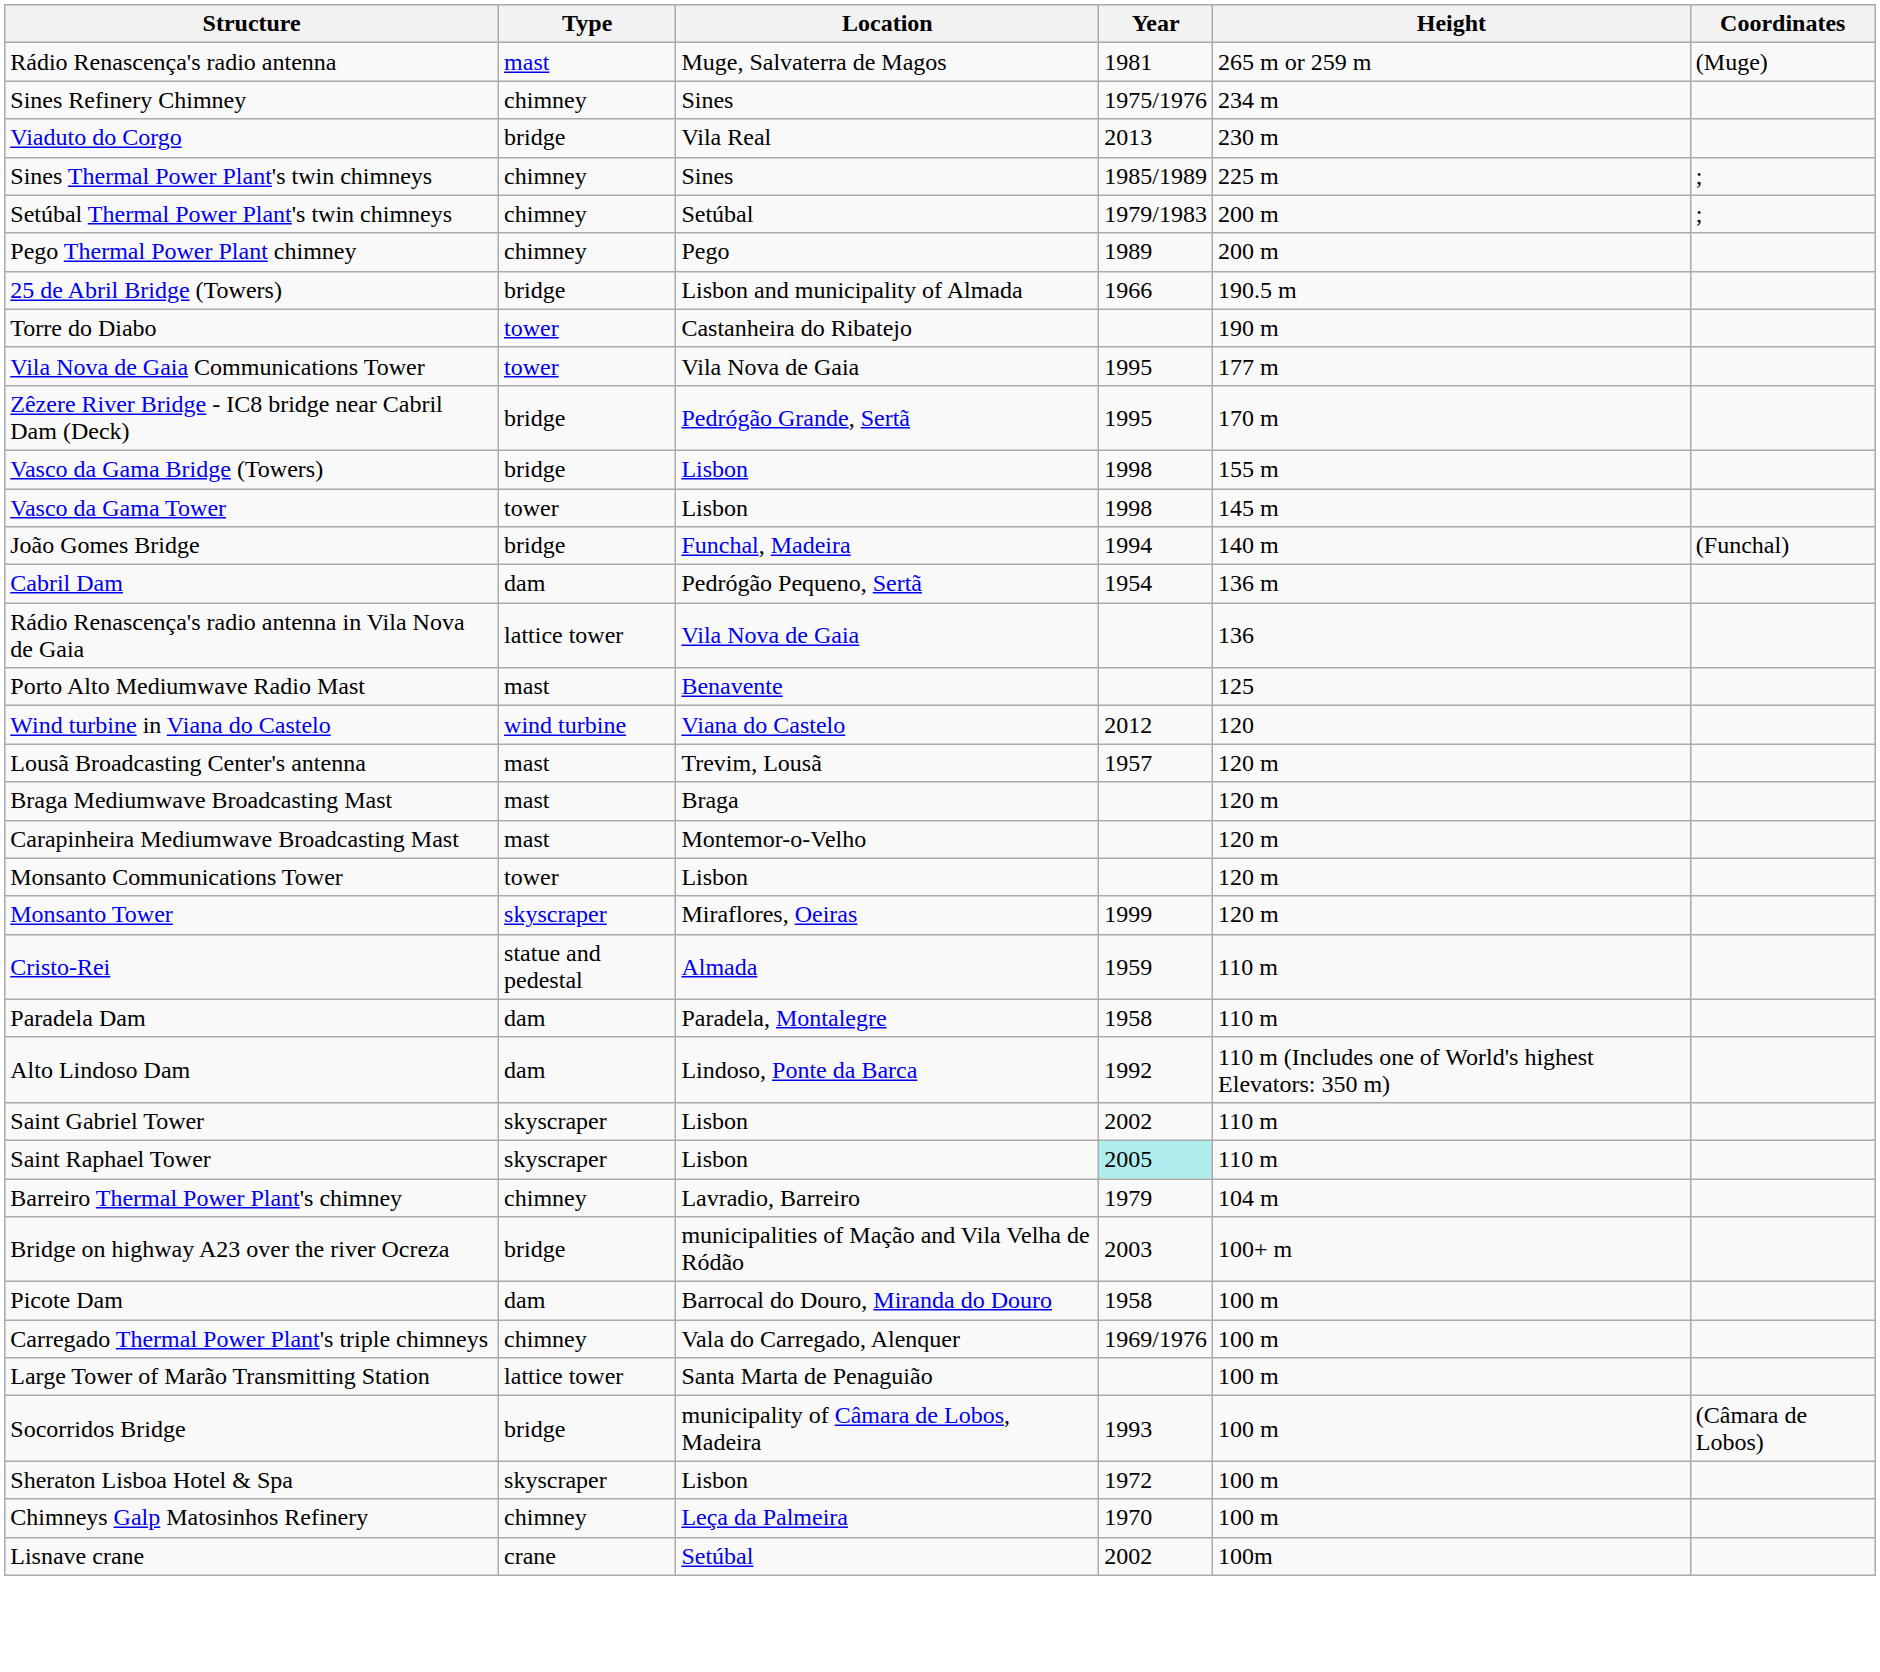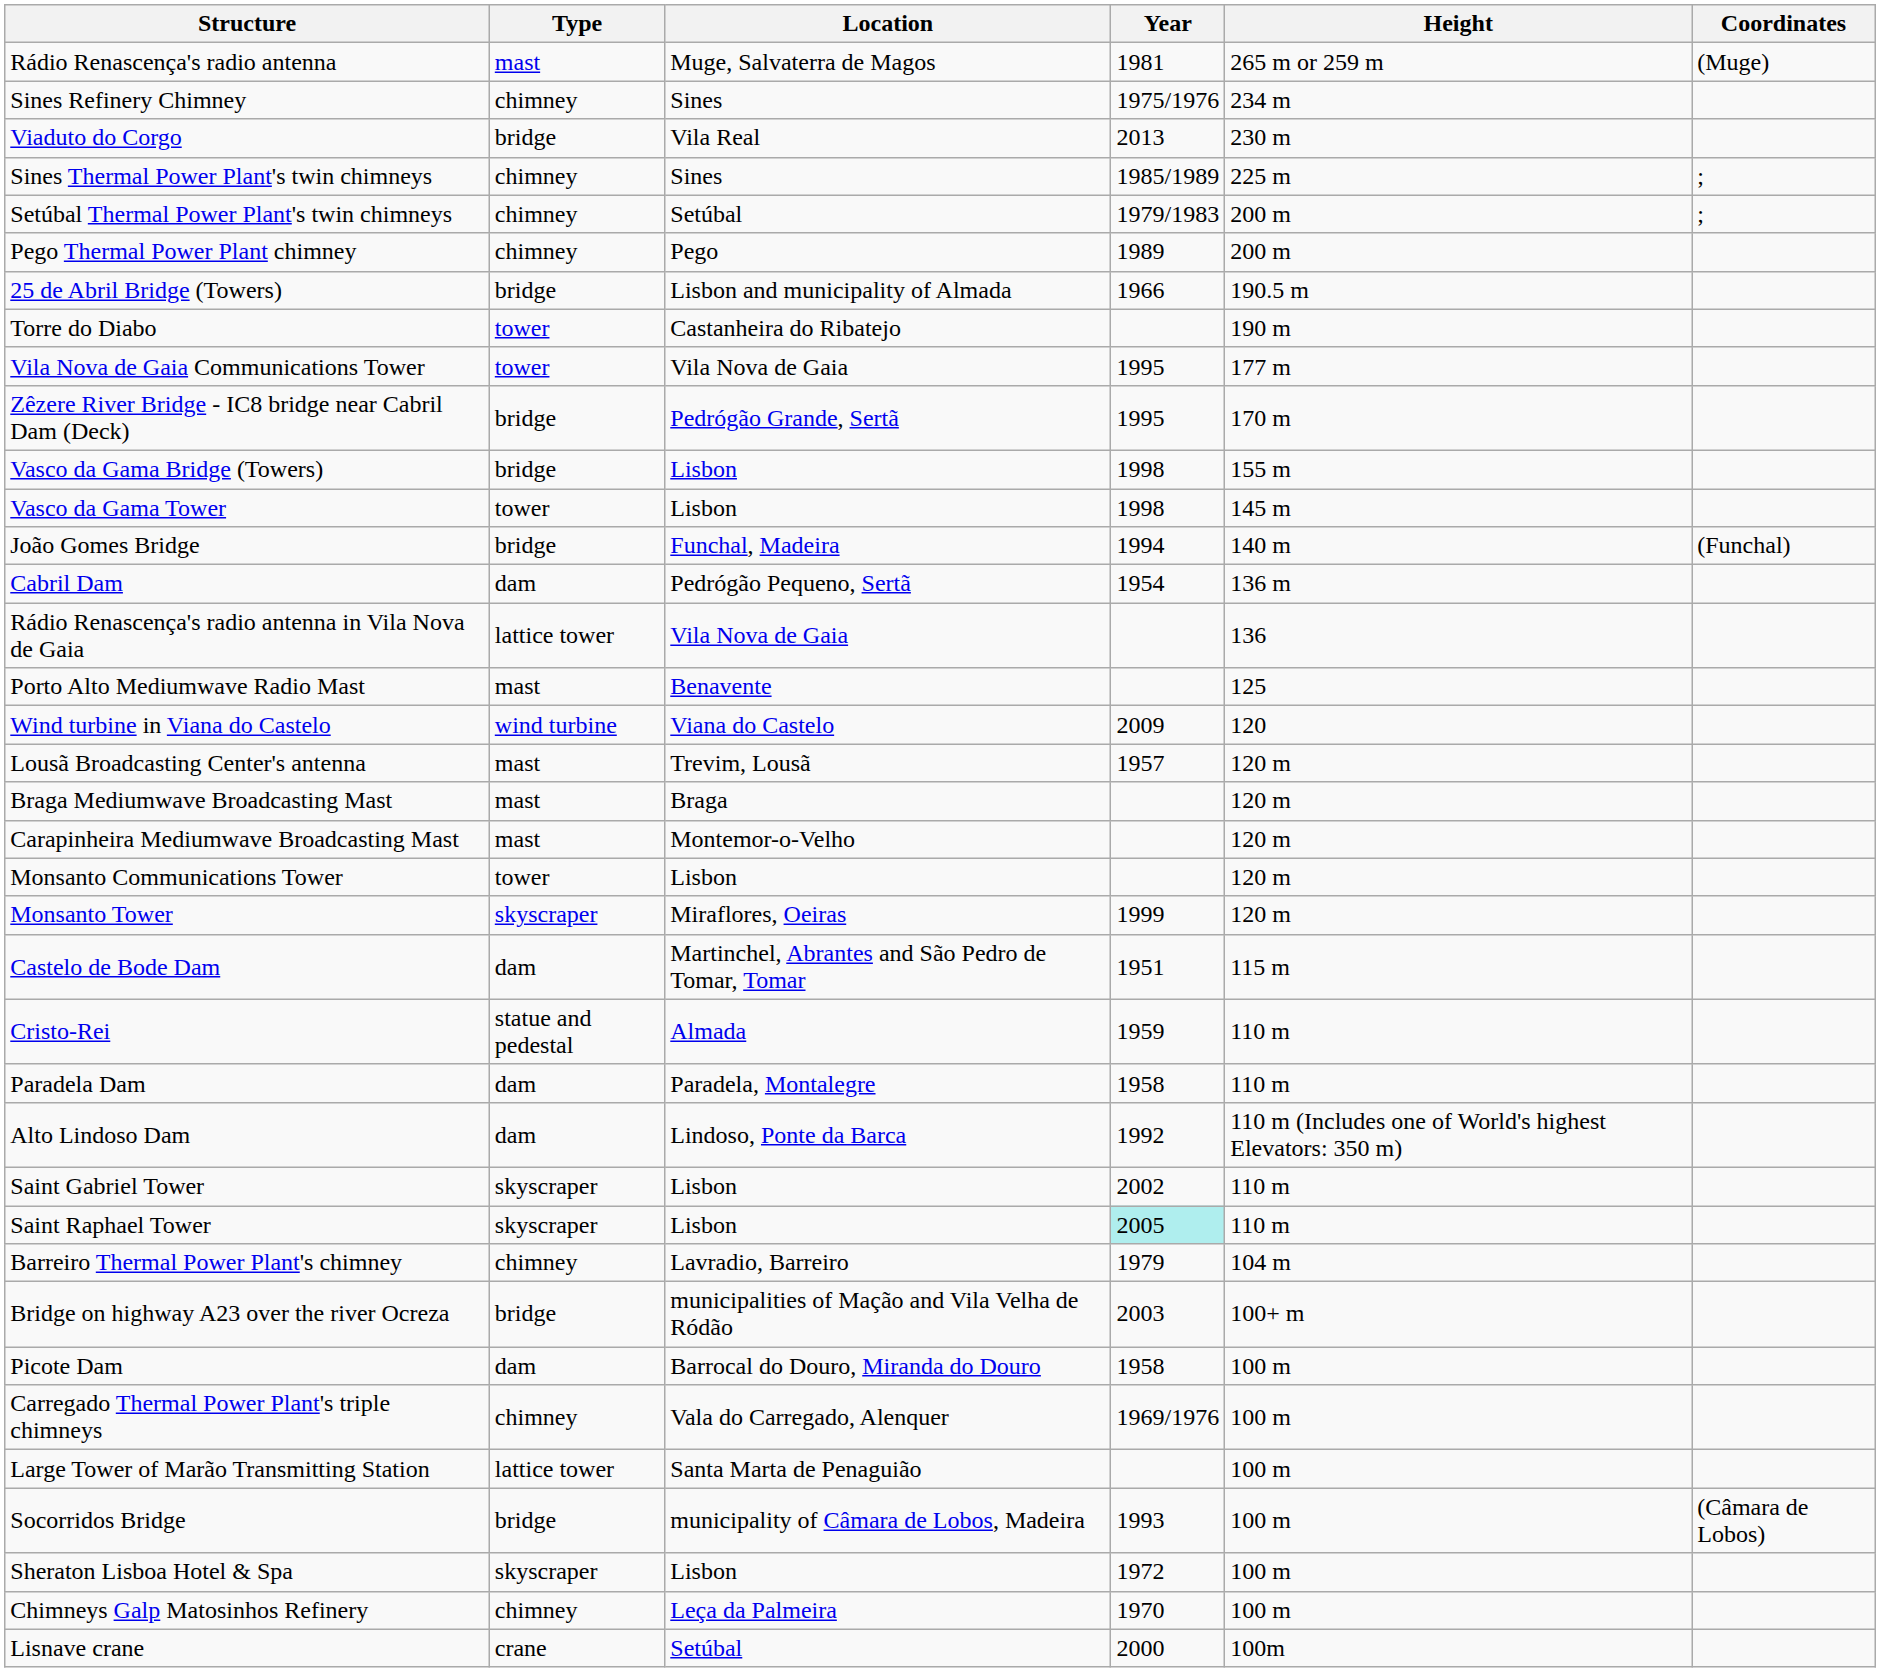 <table class="wikitable sortable sticky-header">
 <tr>
 <th>Structure</th>
 <th>Type</th>
 <th>Location</th>
 <th>Year</th>
 <th>Height</th>
 <th>Coordinates</th>
 </tr>
 <tr>
 <td>Rádio Renascença's radio antenna</td>
 <td><a href='#'>mast</a></td>
 <td>Muge, Salvaterra de Magos</td>
 <td>1981</td>
 <td>265 m or 259 m</td>
 <td> (Muge)</td>
 </tr>
 <tr>
 <td>Sines Refinery Chimney</td>
 <td>chimney</td>
 <td>Sines</td>
 <td>1975/1976 </td>
 <td>234 m</td>
 <td></td>
 </tr>
 <tr>
 <td><a href='#'>Viaduto do Corgo</a></td>
 <td>bridge</td>
 <td>Vila Real</td>
 <td>2013</td>
 <td>230 m</td>
 <td></td>
 </tr>
 <tr>
 <td>Sines <a href='#'>Thermal Power Plant</a>'s twin chimneys</td>
 <td>chimney</td>
 <td>Sines</td>
 <td>1985/1989</td>
 <td>225 m</td>
 <td> ; </td>
 </tr>
 <tr>
 <td>Setúbal <a href='#'>Thermal Power Plant</a>'s twin chimneys</td>
 <td>chimney</td>
 <td>Setúbal</td>
 <td>1979/1983</td>
 <td>200 m</td>
 <td> ; </td>
 </tr>
 <tr>
 <td>Pego <a href='#'>Thermal Power Plant</a> chimney</td>
 <td>chimney</td>
 <td>Pego</td>
 <td>1989</td>
 <td>200 m</td>
 <td></td>
 </tr>
 <tr>
 <td><a href='#'>25 de Abril Bridge</a> (Towers)</td>
 <td>bridge</td>
 <td>Lisbon and municipality of Almada</td>
 <td>1966</td>
 <td>190.5 m</td>
 <td></td>
 </tr>
 <tr>
 <td>Torre do Diabo</td>
 <td><a href='#'>tower</a></td>
 <td>Castanheira do Ribatejo</td>
 <td></td>
 <td>190 m</td>
 <td></td>
 </tr>
 <tr>
 <td><a href='#'>Vila Nova de Gaia</a> Communications Tower</td>
 <td><a href='#'>tower</a></td>
 <td>Vila Nova de Gaia</td>
 <td>1995</td>
 <td>177 m</td>
 <td></td>
 </tr>
 <tr>
 <td><a href='#'>Zêzere River Bridge</a> - IC8 bridge near Cabril Dam (Deck)</td>
 <td>bridge</td>
 <td><a href='#'>Pedrógão Grande</a>, <a href='#'>Sertã</a></td>
 <td>1995</td>
 <td>170 m</td>
 <td></td>
 </tr>
 <tr>
 <td><a href='#'>Vasco da Gama Bridge</a> (Towers)</td>
 <td>bridge</td>
 <td><a href='#'>Lisbon</a></td>
 <td>1998</td>
 <td>155 m</td>
 <td></td>
 </tr>
 <tr>
 <td><a href='#'>Vasco da Gama Tower</a></td>
 <td>tower</td>
 <td>Lisbon</td>
 <td>1998</td>
 <td>145 m</td>
 <td></td>
 </tr>
 <tr>
 <td>João Gomes Bridge</td>
 <td>bridge</td>
 <td><a href='#'>Funchal</a>, <a href='#'>Madeira</a></td>
 <td>1994</td>
 <td>140 m</td>
 <td> (Funchal)</td>
 </tr>
 <tr>
 <td><a href='#'>Cabril Dam</a></td>
 <td>dam</td>
 <td>Pedrógão Pequeno, <a href='#'>Sertã</a></td>
 <td>1954</td>
 <td>136 m</td>
 <td></td>
 </tr>
 <tr>
 <td>Rádio Renascença's radio antenna in Vila Nova de Gaia</td>
 <td>lattice tower</td>
 <td><a href='#'>Vila Nova de Gaia</a></td>
 <td></td>
 <td>136</td>
 <td></td>
 </tr>
 <tr>
 <td>Porto Alto Mediumwave Radio Mast </td>
 <td>mast</td>
 <td><a href='#'>Benavente</a></td>
 <td></td>
 <td>125</td>
 <td></td>
 </tr>
 <tr>
 <td><a href='#'>Wind turbine</a> in <a href='#'>Viana do Castelo</a></td>
 <td><a href='#'>wind turbine</a></td>
 <td><a href='#'>Viana do Castelo</a></td>
-<td>2012</td>
+<td>2009</td>
 <td>120</td>
 <td></td>
 </tr>
 <tr>
 <td>Lousã Broadcasting Center's antenna</td>
 <td>mast</td>
 <td>Trevim, Lousã</td>
 <td>1957</td>
 <td>120 m</td>
 <td></td>
 </tr>
 <tr>
 <td>Braga Mediumwave Broadcasting Mast </td>
 <td>mast</td>
 <td>Braga</td>
 <td></td>
 <td>120 m</td>
 <td></td>
 </tr>
 <tr>
 <td>Carapinheira Mediumwave Broadcasting Mast </td>
 <td>mast</td>
 <td>Montemor-o-Velho</td>
 <td></td>
 <td>120 m</td>
 <td></td>
 </tr>
 <tr>
 <td>Monsanto Communications Tower</td>
 <td>tower</td>
 <td>Lisbon</td>
 <td></td>
 <td>120 m</td>
 <td></td>
 </tr>
 <tr>
 <td><a href='#'>Monsanto Tower</a></td>
 <td><a href='#'>skyscraper</a></td>
 <td>Miraflores, <a href='#'>Oeiras</a></td>
 <td>1999</td>
 <td>120 m</td>
+<td></td>
+</tr>
+<tr>
+<td><a href='#'>Castelo de Bode Dam</a></td>
+<td>dam</td>
+<td>Martinchel, <a href='#'>Abrantes</a> and São Pedro de Tomar, <a href='#'>Tomar</a></td>
+<td>1951</td>
+<td>115 m</td>
 <td></td>
 </tr>
 <tr>
 <td><a href='#'>Cristo-Rei</a></td>
 <td>statue and pedestal</td>
 <td><a href='#'>Almada</a></td>
 <td>1959</td>
 <td>110 m</td>
 <td></td>
 </tr>
 <tr>
 <td>Paradela Dam</td>
 <td>dam</td>
 <td>Paradela, <a href='#'>Montalegre</a></td>
 <td>1958</td>
 <td>110 m</td>
 <td></td>
 </tr>
 <tr>
 <td>Alto Lindoso Dam</td>
 <td>dam</td>
 <td>Lindoso, <a href='#'>Ponte da Barca</a></td>
 <td>1992</td>
 <td>110 m (Includes one of World's highest Elevators: 350 m)</td>
 <td></td>
 </tr>
 <tr>
 <td>Saint Gabriel Tower</td>
 <td>skyscraper</td>
 <td>Lisbon</td>
 <td>2002</td>
 <td>110 m</td>
 <td></td>
 </tr>
 <tr>
 <td>Saint Raphael Tower</td>
 <td>skyscraper</td>
 <td>Lisbon</td>
 <td style="background: paleturquoise;">2005</td>
 <td>110 m</td>
 <td></td>
 </tr>
 <tr>
 <td>Barreiro <a href='#'>Thermal Power Plant</a>'s chimney</td>
 <td>chimney</td>
 <td>Lavradio, Barreiro</td>
 <td>1979</td>
 <td>104 m</td>
 <td></td>
 </tr>
 <tr>
 <td>Bridge on highway A23 over the river Ocreza</td>
 <td>bridge</td>
 <td>municipalities of Mação and Vila Velha de Ródão</td>
 <td>2003</td>
 <td>100+ m</td>
 <td></td>
 </tr>
 <tr>
 <td>Picote Dam</td>
 <td>dam</td>
 <td>Barrocal do Douro, <a href='#'>Miranda do Douro</a></td>
 <td>1958</td>
 <td>100 m</td>
 <td></td>
 </tr>
 <tr>
 <td>Carregado <a href='#'>Thermal Power Plant</a>'s triple chimneys</td>
 <td>chimney</td>
 <td>Vala do Carregado, Alenquer</td>
 <td>1969/1976</td>
 <td>100 m</td>
 <td></td>
 </tr>
 <tr>
 <td>Large Tower of Marão Transmitting Station </td>
 <td>lattice tower</td>
 <td>Santa Marta de Penaguião</td>
 <td></td>
 <td>100 m</td>
 <td></td>
 </tr>
 <tr>
 <td>Socorridos Bridge</td>
 <td>bridge</td>
 <td>municipality of <a href='#'>Câmara de Lobos</a>, Madeira</td>
 <td>1993</td>
 <td>100 m</td>
 <td> (Câmara de Lobos)</td>
 </tr>
 <tr>
 <td>Sheraton Lisboa Hotel & Spa</td>
 <td>skyscraper</td>
 <td>Lisbon</td>
 <td>1972</td>
 <td>100 m</td>
 <td></td>
 </tr>
 <tr>
 <td>Chimneys <a href='#'>Galp</a> Matosinhos Refinery</td>
 <td>chimney</td>
 <td><a href='#'>Leça da Palmeira</a></td>
 <td>1970</td>
 <td>100 m</td>
 <td></td>
 </tr>
 <tr>
 <td>Lisnave crane</td>
 <td>crane</td>
 <td><a href='#'>Setúbal</a></td>
-<td>2002</td>
+<td>2000</td>
 <td>100m</td>
 <td></td>
 </tr>
 </table>
